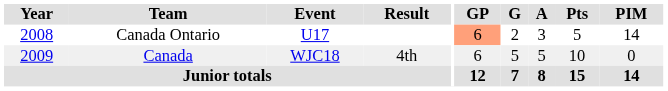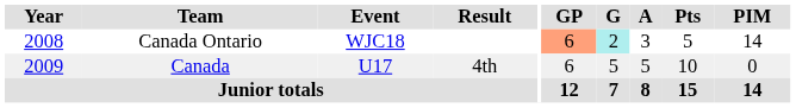 <table border="0" cellpadding="1" cellspacing="0" ID="Table3" style="text-align:center; width:40em">
 <tr ALIGN="center" bgcolor="#e0e0e0">
 <th>Year</th>
 <th>Team</th>
 <th>Event</th>
 <th>Result</th>
 <th rowspan="99" bgcolor="#ffffff"></th>
 <th>GP</th>
 <th>G</th>
 <th>A</th>
 <th>Pts</th>
 <th>PIM</th>
 </tr>
 <tr>
 <td><a href='#'>2008</a></td>
 <td>Canada Ontario</td>
-<td><a href='#'>U17</a></td>
+<td><a href='#'>WJC18</a></td>
 <td></td>
 <td style="background: lightsalmon;">6</td>
-<td>2</td>
+<td style="background: paleturquoise;">2</td>
 <td>3</td>
 <td>5</td>
 <td>14</td>
 </tr>
 <tr bgcolor="#f0f0f0">
 <td><a href='#'>2009</a></td>
 <td><a href='#'>Canada</a></td>
-<td><a href='#'>WJC18</a></td>
+<td><a href='#'>U17</a></td>
 <td>4th</td>
 <td>6</td>
 <td>5</td>
 <td>5</td>
 <td>10</td>
 <td>0</td>
 </tr>
 <tr bgcolor="#e0e0e0">
 <th colspan=4>Junior totals</th>
 <th>12</th>
 <th>7</th>
 <th>8</th>
 <th>15</th>
 <th>14</th>
 </tr>
 </table>
